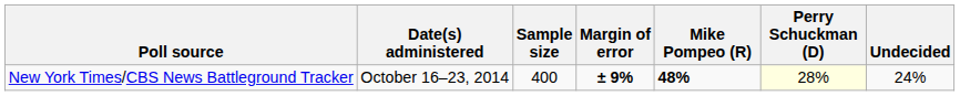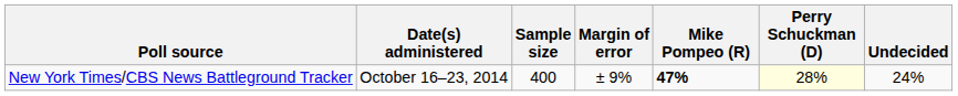 <table class="wikitable">
 <tr valign= bottom>
 <th>Poll source</th>
 <th>Date(s)<br>administered</th>
 <th>Sample<br>size</th>
 <th>Margin of<br>error</th>
 <th style="width:100px;">Mike<br>Pompeo (R)</th>
 <th style="width:100px;">Perry<br>Schuckman (D)</th>
 <th>Undecided</th>
 </tr>
 <tr>
 <td><a href='#'>New York Times</a>/<a href='#'>CBS News Battleground Tracker</a></td>
 <td align=center>October 16–23, 2014</td>
 <td align=center>400</td>
-<td align=center><strong>± 9%</strong></td>
-<td><strong>48%</strong></td>
+<td align=center>± 9%</td>
+<td><strong>47%</strong></td>
 <td align=center style="background: lightyellow;">28%</td>
 <td align=center>24%</td>
 </tr>
 </table>
